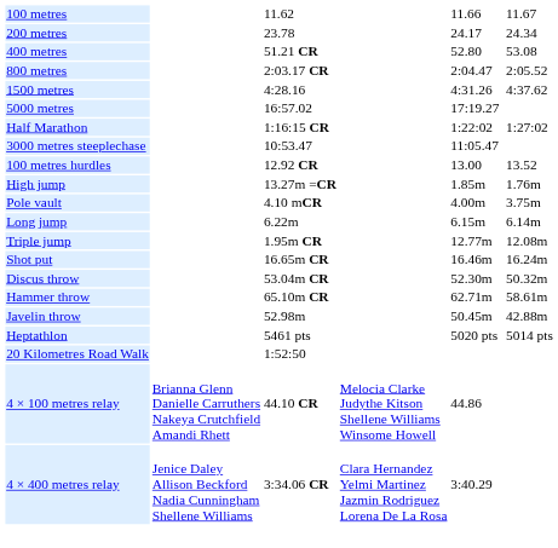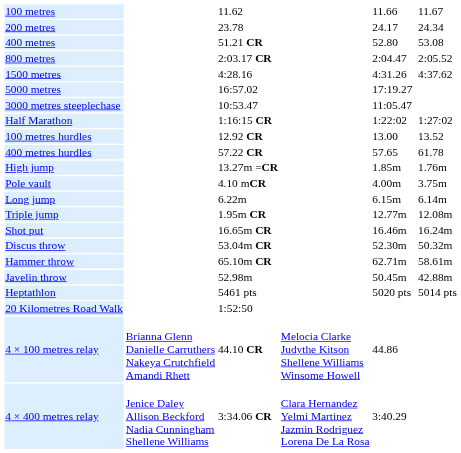 <table>
 <tr>
 <td bgcolor = DDEEFF><a href='#'>100 metres</a></td>
 <td></td>
 <td>11.62</td>
 <td></td>
 <td>11.66</td>
 <td></td>
 <td>11.67</td>
 </tr>
 <tr>
 <td bgcolor = DDEEFF><a href='#'>200 metres</a></td>
 <td></td>
 <td>23.78</td>
 <td></td>
 <td>24.17</td>
 <td></td>
 <td>24.34</td>
 </tr>
 <tr>
 <td bgcolor = DDEEFF><a href='#'>400 metres</a></td>
 <td></td>
 <td>51.21 <strong>CR</strong></td>
 <td></td>
 <td>52.80</td>
 <td></td>
 <td>53.08</td>
 </tr>
 <tr>
 <td bgcolor = DDEEFF><a href='#'>800 metres</a></td>
 <td></td>
 <td>2:03.17 <strong>CR</strong></td>
 <td></td>
 <td>2:04.47</td>
 <td></td>
 <td>2:05.52</td>
 </tr>
 <tr>
 <td bgcolor = DDEEFF><a href='#'>1500 metres</a></td>
 <td></td>
 <td>4:28.16</td>
 <td></td>
 <td>4:31.26</td>
 <td></td>
 <td>4:37.62</td>
 </tr>
 <tr>
 <td bgcolor = DDEEFF><a href='#'>5000 metres</a></td>
 <td></td>
 <td>16:57.02</td>
 <td></td>
 <td>17:19.27</td>
 <td></td>
 <td></td>
 </tr>
 <tr>
+<td bgcolor = DDEEFF><a href='#'>3000 metres steeplechase</a></td>
+<td></td>
+<td>10:53.47</td>
+<td></td>
+<td>11:05.47</td>
+<td></td>
+<td></td>
+</tr>
+<tr>
 <td bgcolor = DDEEFF><a href='#'>Half Marathon</a></td>
 <td></td>
 <td>1:16:15 <strong>CR</strong></td>
 <td></td>
 <td>1:22:02</td>
 <td></td>
 <td>1:27:02</td>
 </tr>
 <tr>
-<td bgcolor = DDEEFF><a href='#'>3000 metres steeplechase</a></td>
-<td></td>
-<td>10:53.47</td>
-<td></td>
-<td>11:05.47</td>
-<td></td>
-<td></td>
-</tr>
-<tr>
 <td bgcolor = DDEEFF><a href='#'>100 metres hurdles</a></td>
 <td></td>
 <td>12.92 <strong>CR</strong></td>
 <td></td>
 <td>13.00</td>
 <td></td>
 <td>13.52</td>
+</tr>
+<tr>
+<td bgcolor = DDEEFF><a href='#'>400 metres hurdles</a></td>
+<td></td>
+<td>57.22 <strong>CR</strong></td>
+<td></td>
+<td>57.65</td>
+<td></td>
+<td>61.78</td>
 </tr>
 <tr>
 <td bgcolor = DDEEFF><a href='#'>High jump</a></td>
 <td></td>
 <td>13.27m =<strong>CR</strong></td>
 <td></td>
 <td>1.85m</td>
 <td></td>
 <td>1.76m</td>
 </tr>
 <tr>
 <td bgcolor = DDEEFF><a href='#'>Pole vault</a></td>
 <td></td>
 <td>4.10 m<strong>CR</strong></td>
 <td></td>
 <td>4.00m</td>
 <td></td>
 <td>3.75m</td>
 </tr>
 <tr>
 <td bgcolor = DDEEFF><a href='#'>Long jump</a></td>
 <td></td>
 <td>6.22m</td>
 <td></td>
 <td>6.15m</td>
 <td></td>
 <td>6.14m</td>
 </tr>
 <tr>
 <td bgcolor = DDEEFF><a href='#'>Triple jump</a></td>
 <td></td>
 <td>1.95m <strong>CR</strong></td>
 <td></td>
 <td>12.77m</td>
 <td></td>
 <td>12.08m</td>
 </tr>
 <tr>
 <td bgcolor = DDEEFF><a href='#'>Shot put</a></td>
 <td></td>
 <td>16.65m <strong>CR</strong></td>
 <td></td>
 <td>16.46m</td>
 <td></td>
 <td>16.24m</td>
 </tr>
 <tr>
 <td bgcolor = DDEEFF><a href='#'>Discus throw</a></td>
 <td></td>
 <td>53.04m <strong>CR</strong></td>
 <td></td>
 <td>52.30m</td>
 <td></td>
 <td>50.32m</td>
 </tr>
 <tr>
 <td bgcolor = DDEEFF><a href='#'>Hammer throw</a></td>
 <td></td>
 <td>65.10m <strong>CR</strong></td>
 <td></td>
 <td>62.71m</td>
 <td></td>
 <td>58.61m</td>
 </tr>
 <tr>
 <td bgcolor = DDEEFF><a href='#'>Javelin throw</a></td>
 <td></td>
 <td>52.98m</td>
 <td></td>
 <td>50.45m</td>
 <td></td>
 <td>42.88m</td>
 </tr>
 <tr>
 <td bgcolor = DDEEFF><a href='#'>Heptathlon</a></td>
 <td></td>
 <td>5461 pts</td>
 <td></td>
 <td>5020 pts</td>
 <td></td>
 <td>5014 pts</td>
 </tr>
 <tr>
 <td bgcolor = DDEEFF><a href='#'>20 Kilometres Road Walk</a></td>
 <td></td>
 <td>1:52:50</td>
 <td></td>
 <td></td>
 <td></td>
 <td></td>
 </tr>
 <tr>
 <td bgcolor = DDEEFF><a href='#'>4 × 100 metres relay</a></td>
 <td> <br> <a href='#'>Brianna Glenn</a> <br> <a href='#'>Danielle Carruthers</a> <br> <a href='#'>Nakeya Crutchfield</a> <br> <a href='#'>Amandi Rhett</a></td>
 <td>44.10 <strong>CR</strong></td>
 <td> <br> <a href='#'>Melocia Clarke</a> <br> <a href='#'>Judythe Kitson</a> <br> <a href='#'>Shellene Williams</a> <br> <a href='#'>Winsome Howell</a></td>
 <td>44.86</td>
 <td></td>
 <td></td>
 </tr>
 <tr>
 <td bgcolor = DDEEFF><a href='#'>4 × 400 metres relay</a></td>
 <td> <br> <a href='#'>Jenice Daley</a> <br> <a href='#'>Allison Beckford</a> <br> <a href='#'>Nadia Cunningham</a> <br> <a href='#'>Shellene Williams</a></td>
 <td>3:34.06 <strong>CR</strong></td>
 <td> <br> <a href='#'>Clara Hernandez</a> <br> <a href='#'>Yelmi Martinez</a> <br> <a href='#'>Jazmin Rodriguez</a> <br> <a href='#'>Lorena De La Rosa</a></td>
 <td>3:40.29</td>
 <td></td>
 </tr>
 </table>
